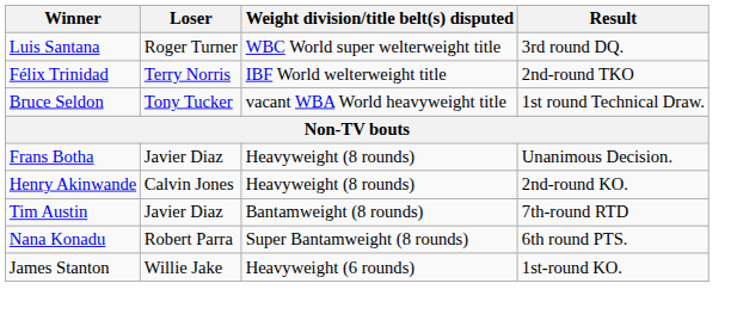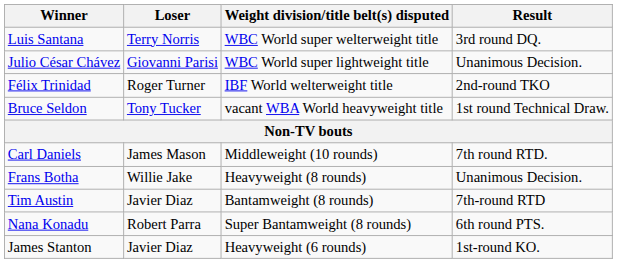 <table class=wikitable>
 <tr>
 <th>Winner</th>
 <th>Loser</th>
 <th>Weight division/title belt(s) disputed</th>
 <th>Result</th>
 </tr>
 <tr>
 <td> <a href='#'>Luis Santana</a></td>
-<td> Roger Turner</td>
+<td> <a href='#'>Terry Norris</a></td>
 <td><a href='#'>WBC</a> World super welterweight title</td>
 <td>3rd round DQ.</td>
 </tr>
 <tr>
+<td> <a href='#'>Julio César Chávez</a></td>
+<td> <a href='#'>Giovanni Parisi</a></td>
+<td><a href='#'>WBC</a> World super lightweight title</td>
+<td>Unanimous Decision.</td>
+</tr>
+<tr>
 <td> <a href='#'>Félix Trinidad</a></td>
-<td> <a href='#'>Terry Norris</a></td>
+<td> Roger Turner</td>
 <td><a href='#'>IBF</a> World welterweight title</td>
 <td>2nd-round TKO</td>
 </tr>
 <tr>
 <td> <a href='#'>Bruce Seldon</a></td>
 <td> <a href='#'>Tony Tucker</a></td>
 <td>vacant <a href='#'>WBA</a> World heavyweight title</td>
 <td>1st round Technical Draw.</td>
 </tr>
 <tr>
 <th colspan=4>Non-TV bouts</th>
 </tr>
 <tr>
+<td> <a href='#'>Carl Daniels</a></td>
+<td> James Mason</td>
+<td>Middleweight (10 rounds)</td>
+<td>7th round RTD.</td>
+</tr>
+<tr>
 <td> <a href='#'>Frans Botha</a></td>
-<td> Javier Diaz</td>
+<td> Willie Jake</td>
 <td>Heavyweight (8 rounds)</td>
 <td>Unanimous Decision.</td>
-</tr>
-<tr>
-<td> <a href='#'>Henry Akinwande</a></td>
-<td> Calvin Jones</td>
-<td>Heavyweight (8 rounds)</td>
-<td>2nd-round KO.</td>
 </tr>
 <tr>
 <td> <a href='#'>Tim Austin</a></td>
 <td> Javier Diaz</td>
 <td>Bantamweight (8 rounds)</td>
 <td>7th-round RTD</td>
 </tr>
 <tr>
 <td> <a href='#'>Nana Konadu</a></td>
 <td> Robert Parra</td>
 <td>Super Bantamweight (8 rounds)</td>
 <td>6th round PTS.</td>
 </tr>
 <tr>
 <td> James Stanton</td>
-<td> Willie Jake</td>
+<td> Javier Diaz</td>
 <td>Heavyweight (6 rounds)</td>
 <td>1st-round KO.</td>
 </tr>
 </table>
